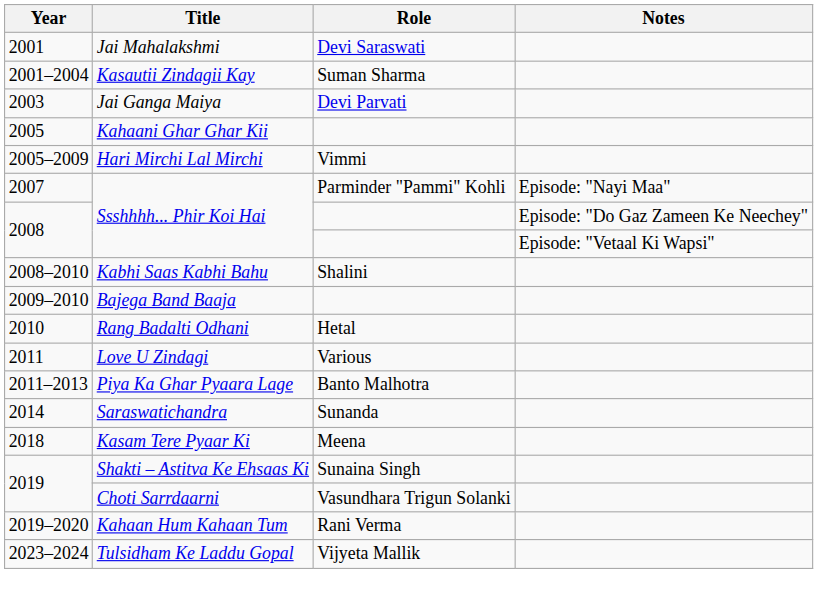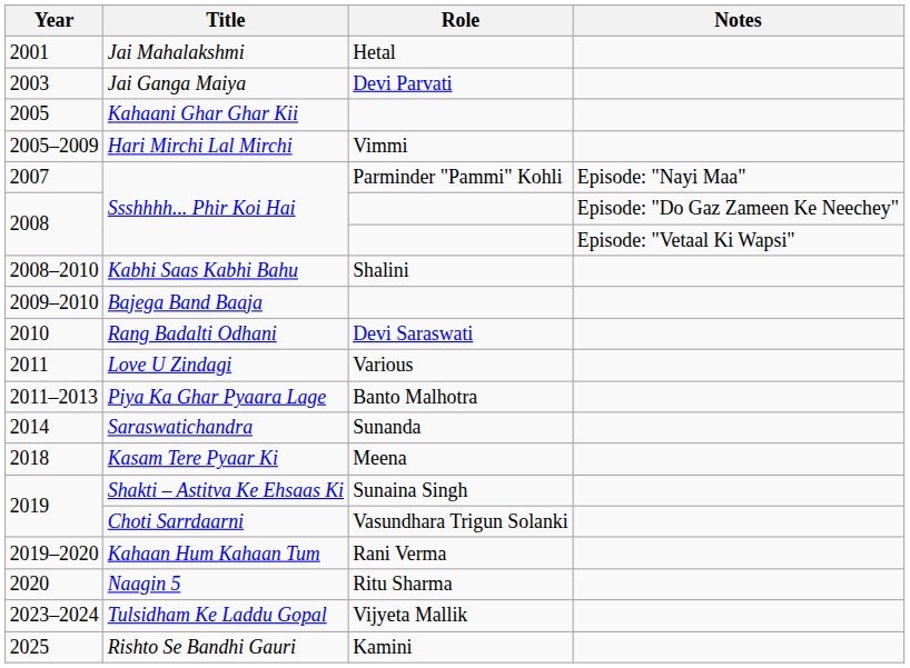 <table class="wikitable sortable">
 <tr>
 <th>Year</th>
 <th>Title</th>
 <th>Role</th>
 <th>Notes</th>
 </tr>
 <tr>
 <td>2001</td>
 <td><em>Jai Mahalakshmi</em></td>
-<td><a href='#'>Devi Saraswati</a></td>
-<td></td>
-</tr>
-<tr>
-<td>2001–2004</td>
-<td><em><a href='#'>Kasautii Zindagii Kay</a></em></td>
-<td>Suman Sharma</td>
+<td>Hetal</td>
 <td></td>
 </tr>
 <tr>
 <td>2003</td>
 <td><em>Jai Ganga Maiya</em></td>
 <td><a href='#'>Devi Parvati</a></td>
 <td></td>
 </tr>
 <tr>
 <td>2005</td>
 <td><em><a href='#'>Kahaani Ghar Ghar Kii</a></em></td>
 <td></td>
 <td></td>
 </tr>
 <tr>
 <td>2005–2009</td>
 <td><em><a href='#'>Hari Mirchi Lal Mirchi</a></em></td>
 <td>Vimmi</td>
 <td></td>
 </tr>
 <tr>
 <td>2007</td>
 <td rowspan="3"><em><a href='#'>Ssshhhh... Phir Koi Hai</a></em></td>
 <td>Parminder "Pammi" Kohli</td>
 <td>Episode: "Nayi Maa"</td>
 </tr>
 <tr>
 <td rowspan="2">2008</td>
 <td></td>
 <td>Episode: "Do Gaz Zameen Ke Neechey"</td>
 </tr>
 <tr>
 <td></td>
 <td>Episode: "Vetaal Ki Wapsi"</td>
 </tr>
 <tr>
 <td>2008–2010</td>
 <td><em><a href='#'>Kabhi Saas Kabhi Bahu</a></em></td>
 <td>Shalini</td>
 <td></td>
 </tr>
 <tr>
 <td>2009–2010</td>
 <td><em><a href='#'>Bajega Band Baaja</a></em></td>
 <td></td>
 <td></td>
 </tr>
 <tr>
 <td>2010</td>
 <td><em><a href='#'>Rang Badalti Odhani</a> </em></td>
-<td>Hetal</td>
+<td><a href='#'>Devi Saraswati</a></td>
 <td></td>
 </tr>
 <tr>
 <td>2011</td>
 <td><em><a href='#'>Love U Zindagi</a></em></td>
 <td>Various</td>
 <td></td>
 </tr>
 <tr>
 <td>2011–2013</td>
 <td><em><a href='#'>Piya Ka Ghar Pyaara Lage</a></em></td>
 <td>Banto Malhotra</td>
 <td></td>
 </tr>
 <tr>
 <td>2014</td>
 <td><em><a href='#'>Saraswatichandra</a></em></td>
 <td>Sunanda</td>
 <td></td>
 </tr>
 <tr>
 <td>2018</td>
 <td><em><a href='#'>Kasam Tere Pyaar Ki</a></em></td>
 <td>Meena</td>
 <td></td>
 </tr>
 <tr>
 <td rowspan="2">2019</td>
 <td><em><a href='#'>Shakti – Astitva Ke Ehsaas Ki</a></em></td>
 <td>Sunaina Singh</td>
 <td></td>
 </tr>
 <tr>
 <td><em><a href='#'>Choti Sarrdaarni</a></em></td>
 <td>Vasundhara Trigun Solanki</td>
 <td></td>
 </tr>
 <tr>
 <td>2019–2020</td>
 <td><em><a href='#'>Kahaan Hum Kahaan Tum</a></em></td>
 <td>Rani Verma</td>
 <td></td>
 </tr>
 <tr>
+<td>2020</td>
+<td><em><a href='#'>Naagin 5</a></em></td>
+<td>Ritu Sharma</td>
+<td></td>
+</tr>
+<tr>
 <td>2023–2024</td>
 <td><em><a href='#'>Tulsidham Ke Laddu Gopal</a></em></td>
 <td>Vijyeta Mallik</td>
 <td></td>
 </tr>
+<tr>
+<td>2025</td>
+<td><em>Rishto Se Bandhi Gauri</em></td>
+<td>Kamini</td>
+<td></td>
+</tr>
 </table>
